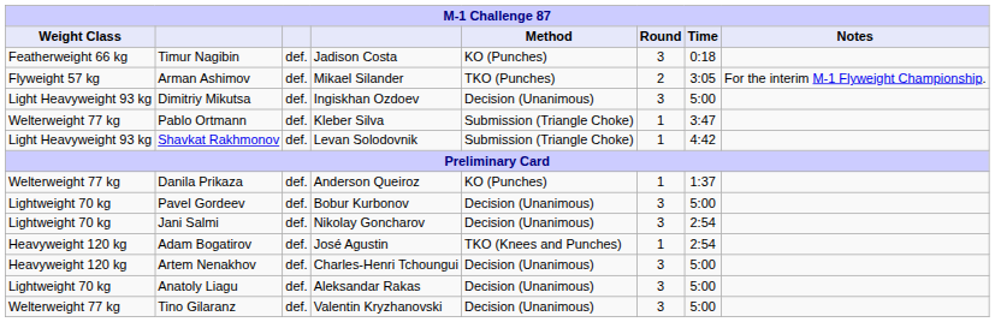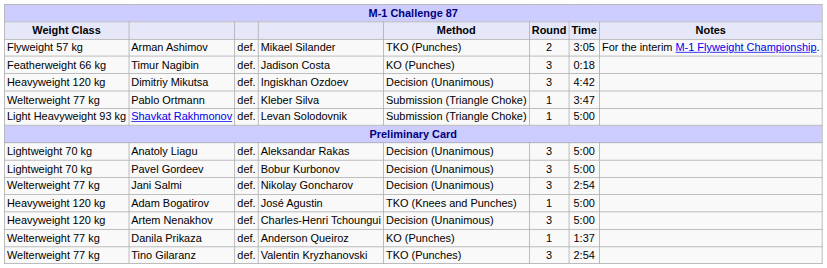 <table class="wikitable" style="font-size: 90%;">
 <tr>
 <th colspan="8" style="background-color: #ccf; color: #000080; text-align: center;"><strong>M-1 Challenge 87</strong></th>
 </tr>
 <tr>
 <th colspan="1" style="background-color: #E6E8FA; color: #000000; text-align: center;">Weight Class</th>
 <th colspan="1" style="background-color: #E6E8FA; color: #000000; text-align: center;"></th>
 <th colspan="1" style="background-color: #E6E8FA; color: #000000; text-align: center;"></th>
 <th colspan="1" style="background-color: #E6E8FA; color: #000000; text-align: center;"></th>
 <th colspan="1" style="background-color: #E6E8FA; color: #000000; text-align: center;">Method</th>
 <th colspan="1" style="background-color: #E6E8FA; color: #000000; text-align: center;">Round</th>
 <th colspan="1" style="background-color: #E6E8FA; color: #000000; text-align: center;">Time</th>
 <th colspan="1" style="background-color: #E6E8FA; color: #000000; text-align: center;">Notes</th>
 </tr>
 <tr>
+<td>Flyweight 57 kg</td>
+<td> Arman Ashimov</td>
+<td>def.</td>
+<td> Mikael Silander</td>
+<td>TKO (Punches)</td>
+<td align=center>2</td>
+<td align=center>3:05</td>
+<td>For the interim <a href='#'>M-1 Flyweight Championship</a>.</td>
+</tr>
+<tr>
 <td>Featherweight 66 kg</td>
 <td> Timur Nagibin</td>
 <td>def.</td>
 <td> Jadison Costa</td>
 <td>KO (Punches)</td>
 <td align=center>3</td>
 <td align=center>0:18</td>
 <td></td>
 </tr>
 <tr>
-<td>Flyweight 57 kg</td>
-<td> Arman Ashimov</td>
-<td>def.</td>
-<td> Mikael Silander</td>
-<td>TKO (Punches)</td>
-<td align=center>2</td>
-<td align=center>3:05</td>
-<td>For the interim <a href='#'>M-1 Flyweight Championship</a>.</td>
-</tr>
-<tr>
-<td>Light Heavyweight 93 kg</td>
+<td>Heavyweight 120 kg</td>
 <td> Dimitriy Mikutsa</td>
 <td>def.</td>
 <td> Ingiskhan Ozdoev</td>
 <td>Decision (Unanimous)</td>
 <td align=center>3</td>
-<td align=center>5:00</td>
+<td align=center>4:42</td>
 <td></td>
 </tr>
 <tr>
 <td>Welterweight 77 kg</td>
 <td> Pablo Ortmann</td>
 <td>def.</td>
 <td> Kleber Silva</td>
 <td>Submission (Triangle Choke)</td>
 <td align=center>1</td>
 <td align=center>3:47</td>
 <td></td>
 </tr>
 <tr>
 <td>Light Heavyweight 93 kg</td>
 <td> <a href='#'>Shavkat Rakhmonov</a></td>
 <td>def.</td>
 <td> Levan Solodovnik</td>
 <td>Submission (Triangle Choke)</td>
 <td align=center>1</td>
-<td align=center>4:42</td>
+<td align=center>5:00</td>
 <td></td>
 </tr>
 <tr>
 <th colspan="8" style="background-color: #ccf; color: #000080; text-align: center;"><strong>Preliminary Card</strong></th>
 </tr>
 <tr>
-<td>Welterweight 77 kg</td>
-<td> Danila Prikaza</td>
+<td>Lightweight 70 kg</td>
+<td> Anatoly Liagu</td>
 <td>def.</td>
-<td> Anderson Queiroz</td>
-<td>KO (Punches)</td>
-<td align=center>1</td>
-<td align=center>1:37</td>
+<td> Aleksandar Rakas</td>
+<td>Decision (Unanimous)</td>
+<td align=center>3</td>
+<td align=center>5:00</td>
 <td></td>
 </tr>
 <tr>
 <td>Lightweight 70 kg</td>
 <td> Pavel Gordeev</td>
 <td>def.</td>
 <td> Bobur Kurbonov</td>
 <td>Decision (Unanimous)</td>
 <td align=center>3</td>
 <td align=center>5:00</td>
 <td></td>
 </tr>
 <tr>
-<td>Lightweight 70 kg</td>
+<td>Welterweight 77 kg</td>
 <td> Jani Salmi</td>
 <td>def.</td>
 <td> Nikolay Goncharov</td>
 <td>Decision (Unanimous)</td>
 <td align=center>3</td>
 <td align=center>2:54</td>
 <td></td>
 </tr>
 <tr>
 <td>Heavyweight 120 kg</td>
 <td> Adam Bogatirov</td>
 <td>def.</td>
 <td> José Agustin</td>
 <td>TKO (Knees and Punches)</td>
 <td align=center>1</td>
-<td align=center>2:54</td>
+<td align=center>5:00</td>
 <td></td>
 </tr>
 <tr>
 <td>Heavyweight 120 kg</td>
 <td> Artem Nenakhov</td>
 <td>def.</td>
 <td> Charles-Henri Tchoungui</td>
 <td>Decision (Unanimous)</td>
 <td align=center>3</td>
 <td align=center>5:00</td>
 <td></td>
 </tr>
 <tr>
-<td>Lightweight 70 kg</td>
-<td> Anatoly Liagu</td>
+<td>Welterweight 77 kg</td>
+<td> Danila Prikaza</td>
 <td>def.</td>
-<td> Aleksandar Rakas</td>
-<td>Decision (Unanimous)</td>
-<td align=center>3</td>
-<td align=center>5:00</td>
+<td> Anderson Queiroz</td>
+<td>KO (Punches)</td>
+<td align=center>1</td>
+<td align=center>1:37</td>
 <td></td>
 </tr>
 <tr>
 <td>Welterweight 77 kg</td>
 <td> Tino Gilaranz</td>
 <td>def.</td>
 <td> Valentin Kryzhanovski</td>
-<td>Decision (Unanimous)</td>
+<td>TKO (Punches)</td>
 <td align=center>3</td>
-<td align=center>5:00</td>
+<td align=center>2:54</td>
 <td></td>
 </tr>
 </table>
